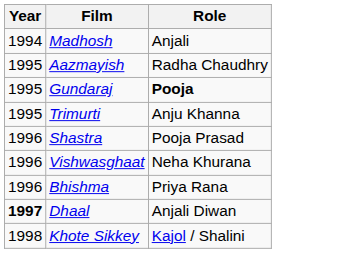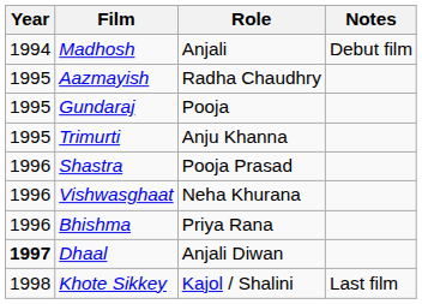 <table class="wikitable sortable">
 <tr>
 <th>Year</th>
 <th>Film</th>
 <th>Role</th>
+<th>Notes</th>
 </tr>
 <tr>
 <td>1994</td>
 <td><em><a href='#'>Madhosh</a></em></td>
 <td>Anjali</td>
+<td>Debut film</td>
 </tr>
 <tr>
 <td>1995</td>
 <td><em><a href='#'>Aazmayish</a></em></td>
 <td>Radha Chaudhry</td>
+<td></td>
 </tr>
 <tr>
 <td>1995</td>
 <td><em><a href='#'>Gundaraj</a></em></td>
-<td><strong>Pooja</strong></td>
+<td>Pooja</td>
+<td></td>
 </tr>
 <tr>
 <td>1995</td>
 <td><em><a href='#'>Trimurti</a></em></td>
 <td>Anju Khanna</td>
+<td></td>
 </tr>
 <tr>
 <td>1996</td>
 <td><em><a href='#'>Shastra</a></em></td>
 <td>Pooja Prasad</td>
+<td></td>
 </tr>
 <tr>
 <td>1996</td>
 <td><em><a href='#'>Vishwasghaat</a></em></td>
 <td>Neha Khurana</td>
+<td></td>
 </tr>
 <tr>
 <td>1996</td>
 <td><em><a href='#'>Bhishma</a></em></td>
 <td>Priya Rana</td>
+<td></td>
 </tr>
 <tr>
 <td><strong>1997</strong></td>
 <td><em><a href='#'>Dhaal</a></em></td>
 <td>Anjali Diwan</td>
+<td></td>
 </tr>
 <tr>
 <td>1998</td>
 <td><em><a href='#'>Khote Sikkey</a></em></td>
 <td><a href='#'>Kajol</a> / Shalini</td>
+<td>Last film</td>
 </tr>
 </table>
